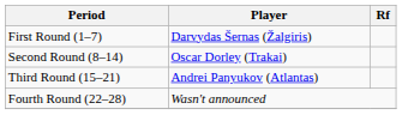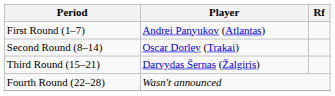 <table class="wikitable" style="width: 30em;">
 <tr style="text-align:center;">
 <th>Period</th>
 <th>Player</th>
 <th>Rf</th>
 </tr>
 <tr>
 <td>First Round (1–7)</td>
-<td><a href='#'>Darvydas Šernas</a> (<a href='#'>Žalgiris</a>)</td>
+<td><a href='#'>Andrei Panyukov</a> (<a href='#'>Atlantas</a>)</td>
 <td style="text-align:center;"></td>
 </tr>
 <tr>
 <td>Second Round (8–14)</td>
 <td><a href='#'>Oscar Dorley</a> (<a href='#'>Trakai</a>)</td>
 <td style="text-align:center;"></td>
 </tr>
 <tr>
 <td>Third Round (15–21)</td>
-<td><a href='#'>Andrei Panyukov</a> (<a href='#'>Atlantas</a>)</td>
+<td><a href='#'>Darvydas Šernas</a> (<a href='#'>Žalgiris</a>)</td>
 <td style="text-align:center;"></td>
 </tr>
 <tr>
 <td>Fourth Round (22–28)</td>
 <td colspan=2><em>Wasn't announced</em></td>
 </tr>
 <tr>
 </tr>
 </table>
